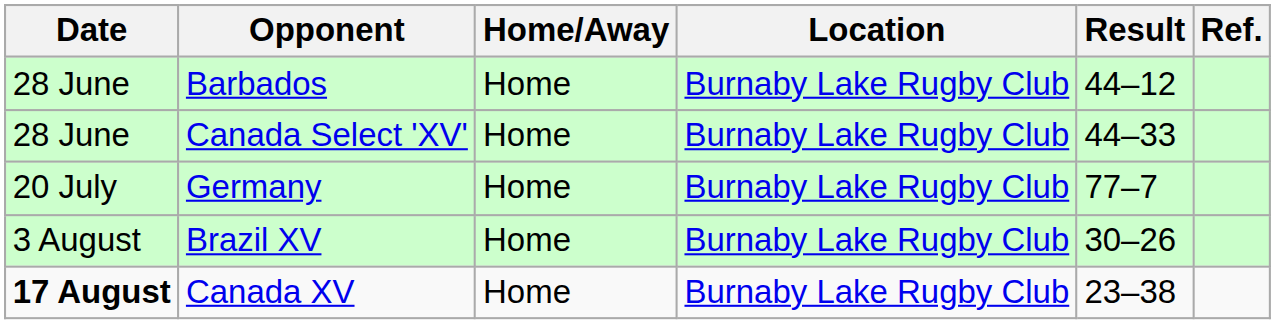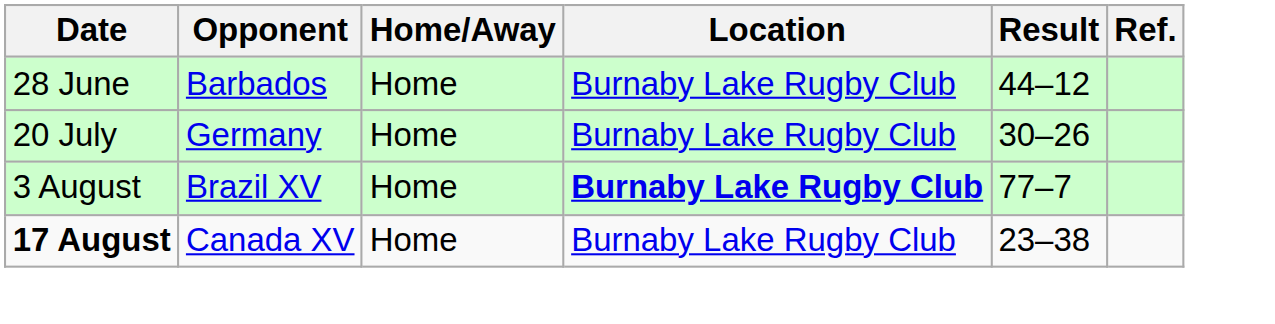 <table class="wikitable mw-collapsible">
 <tr>
 <th>Date</th>
 <th>Opponent</th>
 <th>Home/Away</th>
 <th>Location</th>
 <th>Result</th>
 <th>Ref.</th>
 </tr>
 <tr bgcolor="#CCFFCC">
 <td>28 June</td>
 <td> <a href='#'>Barbados</a></td>
 <td>Home</td>
 <td><a href='#'>Burnaby Lake Rugby Club</a></td>
 <td>44–12</td>
 <td></td>
 </tr>
 <tr bgcolor="#CCFFCC">
-<td>28 June</td>
-<td> <a href='#'>Canada Select 'XV'</a></td>
-<td>Home</td>
-<td><a href='#'>Burnaby Lake Rugby Club</a></td>
-<td>44–33</td>
-<td></td>
-</tr>
-<tr bgcolor="#CCFFCC">
 <td>20 July</td>
 <td> <a href='#'>Germany</a></td>
 <td>Home</td>
 <td><a href='#'>Burnaby Lake Rugby Club</a></td>
-<td>77–7</td>
+<td>30–26</td>
 <td></td>
 </tr>
 <tr bgcolor="#CCFFCC">
 <td>3 August</td>
 <td> <a href='#'>Brazil XV</a></td>
 <td>Home</td>
-<td><a href='#'>Burnaby Lake Rugby Club</a></td>
-<td>30–26</td>
+<td><strong><a href='#'>Burnaby Lake Rugby Club</a></strong></td>
+<td>77–7</td>
 <td></td>
 </tr>
 <tr>
 <td><strong>17 August</strong></td>
 <td> <a href='#'>Canada XV</a></td>
 <td>Home</td>
 <td><a href='#'>Burnaby Lake Rugby Club</a></td>
 <td>23–38</td>
 <td></td>
 </tr>
 </table>
